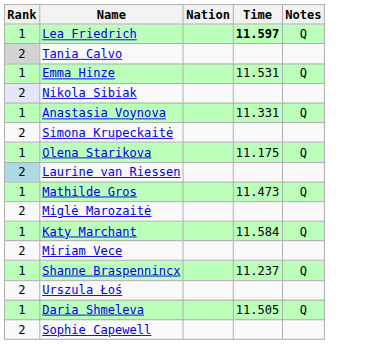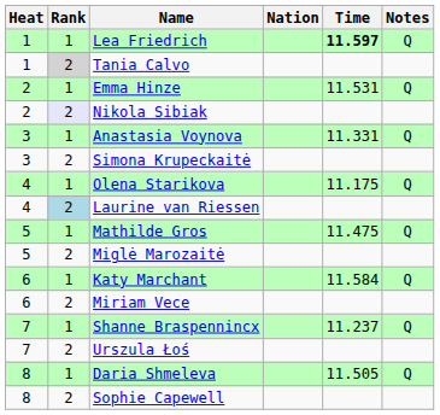 <table class="wikitable sortable" style="text-align:center">
 <tr>
+<th>Heat</th>
 <th>Rank</th>
 <th>Name</th>
 <th>Nation</th>
 <th>Time</th>
 <th>Notes</th>
 </tr>
 <tr bgcolor=bbffbb>
 <td>1</td>
+<td>1</td>
 <td align=left><a href='#'>Lea Friedrich</a></td>
 <td align=left></td>
 <td><strong>11.597</strong></td>
 <td>Q</td>
 </tr>
 <tr>
+<td>1</td>
 <td style="background: lightgrey;">2</td>
 <td align=left><a href='#'>Tania Calvo</a></td>
 <td align=left></td>
 <td></td>
 <td></td>
 </tr>
 <tr bgcolor=bbffbb>
+<td>2</td>
 <td>1</td>
 <td align=left><a href='#'>Emma Hinze</a></td>
 <td align=left></td>
 <td>11.531</td>
 <td>Q</td>
 </tr>
 <tr>
+<td>2</td>
 <td style="background: lavender;">2</td>
 <td align=left><a href='#'>Nikola Sibiak</a></td>
 <td align=left></td>
 <td></td>
 <td></td>
 </tr>
 <tr bgcolor=bbffbb>
+<td>3</td>
 <td>1</td>
 <td align=left><a href='#'>Anastasia Voynova</a></td>
 <td align=left></td>
 <td>11.331</td>
 <td>Q</td>
 </tr>
 <tr>
+<td>3</td>
 <td>2</td>
 <td align=left><a href='#'>Simona Krupeckaitė</a></td>
 <td align=left></td>
 <td></td>
 <td></td>
 </tr>
 <tr bgcolor=bbffbb>
+<td>4</td>
 <td>1</td>
 <td align=left><a href='#'>Olena Starikova</a></td>
 <td align=left></td>
 <td>11.175</td>
 <td>Q</td>
 </tr>
 <tr>
+<td>4</td>
 <td style="background: lightblue;">2</td>
 <td align=left><a href='#'>Laurine van Riessen</a></td>
 <td align=left></td>
 <td></td>
 <td></td>
 </tr>
 <tr bgcolor=bbffbb>
+<td>5</td>
 <td>1</td>
 <td align=left><a href='#'>Mathilde Gros</a></td>
 <td align=left></td>
-<td>11.473</td>
+<td>11.475</td>
 <td>Q</td>
 </tr>
 <tr>
+<td>5</td>
 <td>2</td>
 <td align=left><a href='#'>Miglė Marozaitė</a></td>
 <td align=left></td>
 <td></td>
 <td></td>
 </tr>
 <tr bgcolor=bbffbb>
+<td>6</td>
 <td>1</td>
 <td align=left><a href='#'>Katy Marchant</a></td>
 <td align=left></td>
 <td>11.584</td>
 <td>Q</td>
 </tr>
 <tr>
+<td>6</td>
 <td>2</td>
 <td align=left><a href='#'>Miriam Vece</a></td>
 <td align=left></td>
 <td></td>
 <td></td>
 </tr>
 <tr bgcolor=bbffbb>
+<td>7</td>
 <td>1</td>
 <td align=left><a href='#'>Shanne Braspennincx</a></td>
 <td align=left></td>
 <td>11.237</td>
 <td>Q</td>
 </tr>
 <tr>
+<td>7</td>
 <td>2</td>
 <td align=left><a href='#'>Urszula Łoś</a></td>
 <td align=left></td>
 <td></td>
 <td></td>
 </tr>
 <tr bgcolor=bbffbb>
+<td>8</td>
 <td>1</td>
 <td align=left><a href='#'>Daria Shmeleva</a></td>
 <td align=left></td>
 <td>11.505</td>
 <td>Q</td>
 </tr>
 <tr>
+<td>8</td>
 <td>2</td>
 <td align=left><a href='#'>Sophie Capewell</a></td>
 <td align=left></td>
 <td></td>
 <td></td>
 </tr>
 </table>
